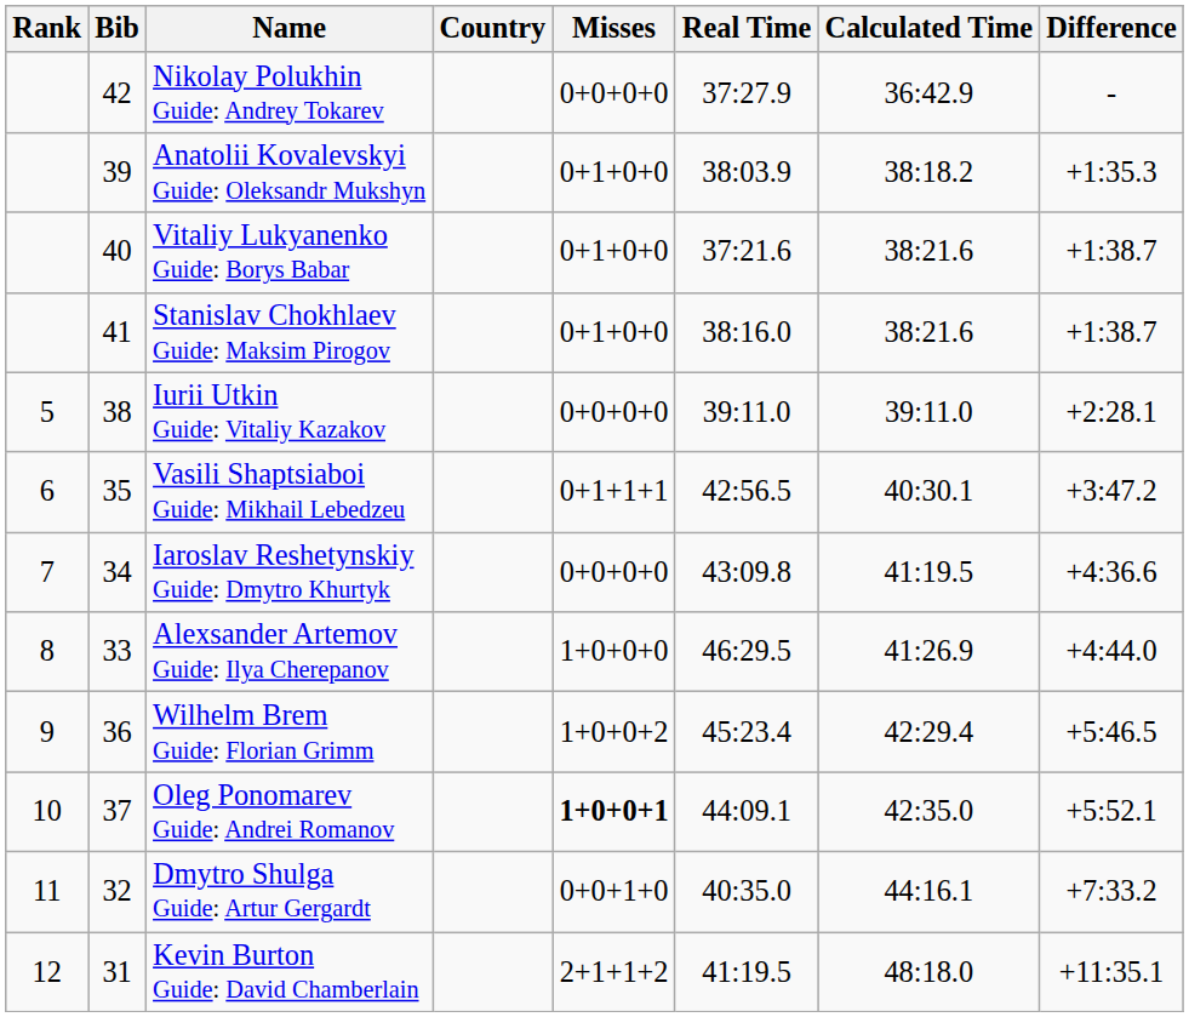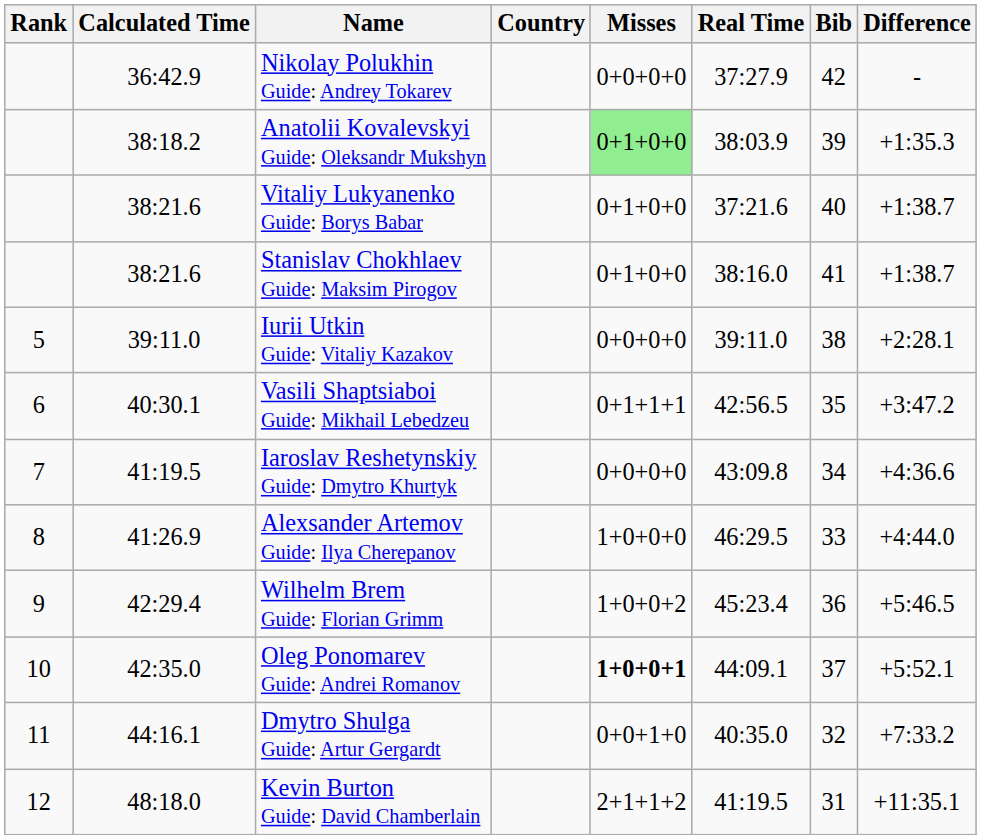 <table class="wikitable sortable" style="text-align:center">
 <tr>
 <th>Rank</th>
-<th>Bib</th>
+<th>Calculated Time</th>
 <th>Name</th>
 <th>Country</th>
 <th>Misses</th>
 <th>Real Time</th>
-<th>Calculated Time</th>
+<th>Bib</th>
 <th>Difference</th>
 </tr>
 <tr>
 <td></td>
-<td>42</td>
+<td>36:42.9</td>
 <td align=left><a href='#'>Nikolay Polukhin</a><br><small><a href='#'>Guide</a>: <a href='#'>Andrey Tokarev</a></small></td>
 <td align=left></td>
 <td>0+0+0+0</td>
 <td>37:27.9</td>
-<td>36:42.9</td>
+<td>42</td>
 <td>-</td>
 </tr>
 <tr>
 <td></td>
-<td>39</td>
+<td>38:18.2</td>
 <td align=left><a href='#'>Anatolii Kovalevskyi</a><br><small><a href='#'>Guide</a>: <a href='#'>Oleksandr Mukshyn</a></small></td>
 <td align=left></td>
-<td>0+1+0+0</td>
+<td style="background: lightgreen;">0+1+0+0</td>
 <td>38:03.9</td>
-<td>38:18.2</td>
+<td>39</td>
 <td>+1:35.3</td>
 </tr>
 <tr>
 <td></td>
-<td>40</td>
+<td>38:21.6</td>
 <td align=left><a href='#'>Vitaliy Lukyanenko</a><br><small><a href='#'>Guide</a>: <a href='#'>Borys Babar</a></small></td>
 <td align=left></td>
 <td>0+1+0+0</td>
 <td>37:21.6</td>
-<td>38:21.6</td>
+<td>40</td>
 <td>+1:38.7</td>
 </tr>
 <tr>
 <td></td>
-<td>41</td>
+<td>38:21.6</td>
 <td align=left><a href='#'>Stanislav Chokhlaev</a><br><small><a href='#'>Guide</a>: <a href='#'>Maksim Pirogov</a></small></td>
 <td align=left></td>
 <td>0+1+0+0</td>
 <td>38:16.0</td>
-<td>38:21.6</td>
+<td>41</td>
 <td>+1:38.7</td>
 </tr>
 <tr>
 <td>5</td>
-<td>38</td>
+<td>39:11.0</td>
 <td align=left><a href='#'>Iurii Utkin</a><br><small><a href='#'>Guide</a>: <a href='#'>Vitaliy Kazakov</a></small></td>
 <td align=left></td>
 <td>0+0+0+0</td>
 <td>39:11.0</td>
-<td>39:11.0</td>
+<td>38</td>
 <td>+2:28.1</td>
 </tr>
 <tr>
 <td>6</td>
-<td>35</td>
+<td>40:30.1</td>
 <td align=left><a href='#'>Vasili Shaptsiaboi</a><br><small><a href='#'>Guide</a>: <a href='#'>Mikhail Lebedzeu</a></small></td>
 <td align=left></td>
 <td>0+1+1+1</td>
 <td>42:56.5</td>
-<td>40:30.1</td>
+<td>35</td>
 <td>+3:47.2</td>
 </tr>
 <tr>
 <td>7</td>
-<td>34</td>
+<td>41:19.5</td>
 <td align=left><a href='#'>Iaroslav Reshetynskiy</a><br><small><a href='#'>Guide</a>: <a href='#'>Dmytro Khurtyk</a></small></td>
 <td align=left></td>
 <td>0+0+0+0</td>
 <td>43:09.8</td>
-<td>41:19.5</td>
+<td>34</td>
 <td>+4:36.6</td>
 </tr>
 <tr>
 <td>8</td>
-<td>33</td>
+<td>41:26.9</td>
 <td align=left><a href='#'>Alexsander Artemov</a><br><small><a href='#'>Guide</a>: <a href='#'>Ilya Cherepanov</a></small></td>
 <td align=left></td>
 <td>1+0+0+0</td>
 <td>46:29.5</td>
-<td>41:26.9</td>
+<td>33</td>
 <td>+4:44.0</td>
 </tr>
 <tr>
 <td>9</td>
-<td>36</td>
+<td>42:29.4</td>
 <td align=left><a href='#'>Wilhelm Brem</a><br><small><a href='#'>Guide</a>: <a href='#'>Florian Grimm</a></small></td>
 <td align=left></td>
 <td>1+0+0+2</td>
 <td>45:23.4</td>
-<td>42:29.4</td>
+<td>36</td>
 <td>+5:46.5</td>
 </tr>
 <tr>
 <td>10</td>
-<td>37</td>
+<td>42:35.0</td>
 <td align=left><a href='#'>Oleg Ponomarev</a><br><small><a href='#'>Guide</a>: <a href='#'>Andrei Romanov</a></small></td>
 <td align=left></td>
 <td><strong>1+0+0+1</strong></td>
 <td>44:09.1</td>
-<td>42:35.0</td>
+<td>37</td>
 <td>+5:52.1</td>
 </tr>
 <tr>
 <td>11</td>
-<td>32</td>
+<td>44:16.1</td>
 <td align=left><a href='#'>Dmytro Shulga</a><br><small><a href='#'>Guide</a>: <a href='#'>Artur Gergardt</a></small></td>
 <td align=left></td>
 <td>0+0+1+0</td>
 <td>40:35.0</td>
-<td>44:16.1</td>
+<td>32</td>
 <td>+7:33.2</td>
 </tr>
 <tr>
 <td>12</td>
-<td>31</td>
+<td>48:18.0</td>
 <td align=left><a href='#'>Kevin Burton</a><br><small><a href='#'>Guide</a>: <a href='#'>David Chamberlain</a></small></td>
 <td align=left></td>
 <td>2+1+1+2</td>
 <td>41:19.5</td>
-<td>48:18.0</td>
+<td>31</td>
 <td>+11:35.1</td>
 </tr>
 </table>
